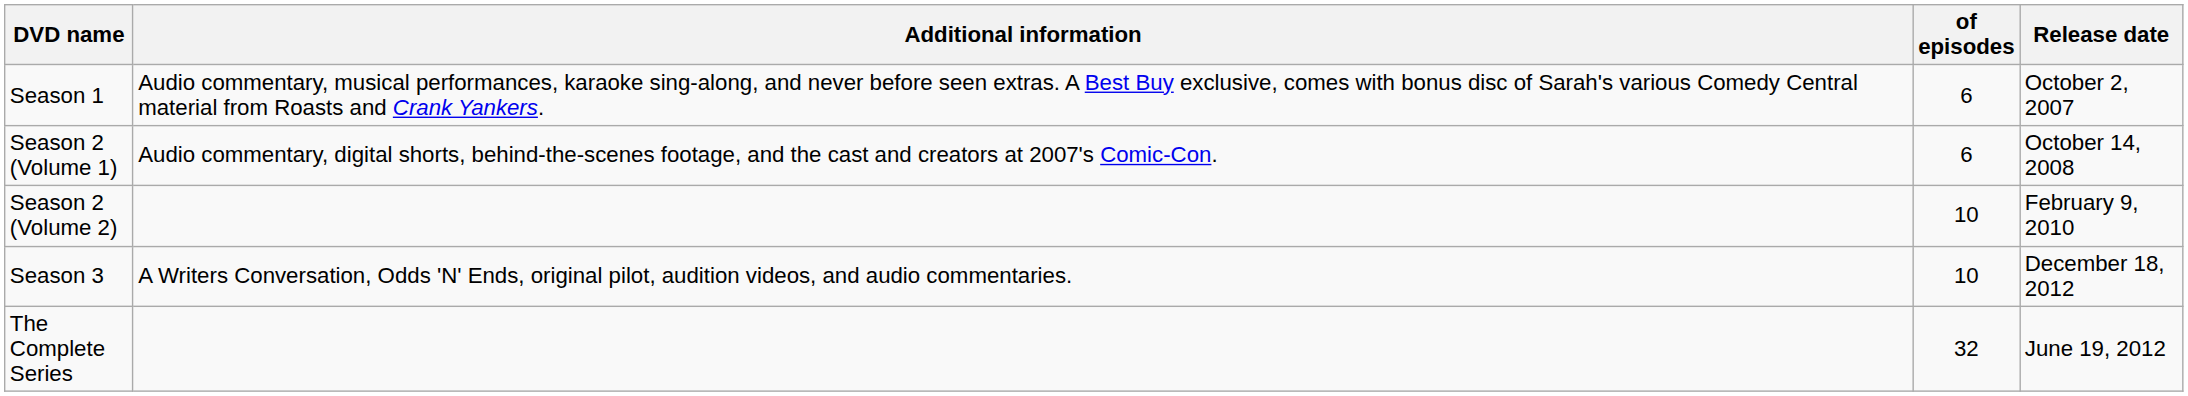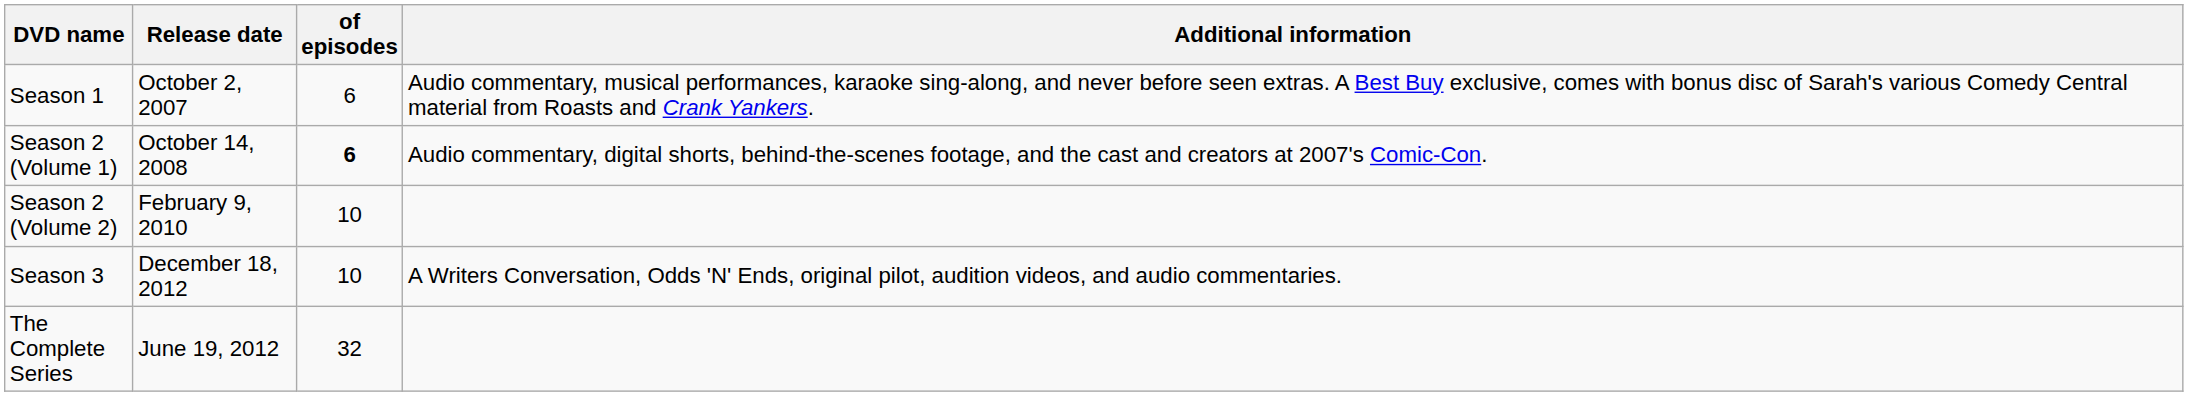 <table class="wikitable">
 <tr>
 <th width="85">DVD name</th>
+<th style="width:110px;">Release date</th>
+<th width="30"> of<br>episodes</th>
 <th>Additional information</th>
-<th width="30"> of<br>episodes</th>
-<th style="width:110px;">Release date</th>
 </tr>
 <tr>
 <td>Season 1</td>
+<td>October 2, 2007</td>
+<td style="text-align:center;">6</td>
 <td>Audio commentary, musical performances, karaoke sing-along, and never before seen extras. A <a href='#'>Best Buy</a> exclusive, comes with bonus disc of Sarah's various Comedy Central material from Roasts and <em><a href='#'>Crank Yankers</a></em>.</td>
-<td style="text-align:center;">6</td>
-<td>October 2, 2007</td>
 </tr>
 <tr>
 <td>Season 2 (Volume 1)</td>
+<td>October 14, 2008</td>
+<td style="text-align:center;"><strong>6</strong></td>
 <td>Audio commentary, digital shorts, behind-the-scenes footage, and the cast and creators at 2007's <a href='#'>Comic-Con</a>.</td>
-<td style="text-align:center;">6</td>
-<td>October 14, 2008</td>
 </tr>
 <tr>
 <td>Season 2 (Volume 2)</td>
+<td>February 9, 2010</td>
+<td style="text-align:center;">10</td>
 <td></td>
-<td style="text-align:center;">10</td>
-<td>February 9, 2010</td>
 </tr>
 <tr>
 <td>Season 3</td>
+<td>December 18, 2012</td>
+<td style="text-align:center;">10</td>
 <td>A Writers Conversation, Odds 'N' Ends, original pilot, audition videos, and audio commentaries.</td>
-<td style="text-align:center;">10</td>
-<td>December 18, 2012</td>
 </tr>
 <tr>
 <td>The Complete Series</td>
+<td>June 19, 2012</td>
+<td style="text-align:center;">32</td>
 <td></td>
-<td style="text-align:center;">32</td>
-<td>June 19, 2012</td>
 </tr>
 </table>
